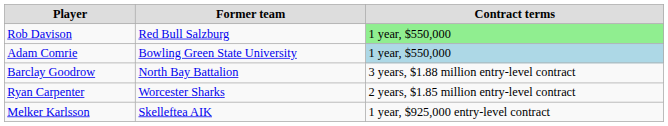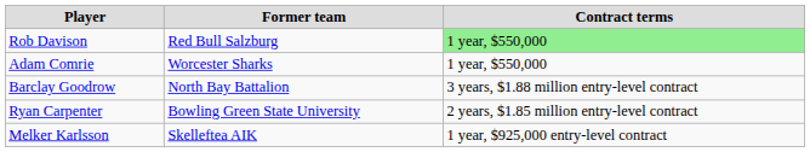 <table class="wikitable" width=97%>
 <tr align="center"  bgcolor="#dddddd">
 <td><strong>Player</strong></td>
 <td><strong>Former team</strong></td>
 <td><strong>Contract terms</strong></td>
 </tr>
 <tr>
 <td><a href='#'>Rob Davison</a></td>
 <td><a href='#'>Red Bull Salzburg</a></td>
 <td style="background: lightgreen;">1 year, $550,000</td>
 </tr>
 <tr>
 <td><a href='#'>Adam Comrie</a></td>
-<td><a href='#'>Bowling Green State University</a></td>
-<td style="background: lightblue;">1 year, $550,000</td>
+<td><a href='#'>Worcester Sharks</a></td>
+<td>1 year, $550,000</td>
 </tr>
 <tr>
 <td><a href='#'>Barclay Goodrow</a></td>
 <td><a href='#'>North Bay Battalion</a></td>
 <td>3 years, $1.88 million entry-level contract</td>
 </tr>
 <tr>
 <td><a href='#'>Ryan Carpenter</a></td>
-<td><a href='#'>Worcester Sharks</a></td>
+<td><a href='#'>Bowling Green State University</a></td>
 <td>2 years, $1.85 million entry-level contract</td>
 </tr>
 <tr>
 <td><a href='#'>Melker Karlsson</a></td>
 <td><a href='#'>Skelleftea AIK</a></td>
 <td>1 year, $925,000 entry-level contract</td>
 </tr>
 </table>
